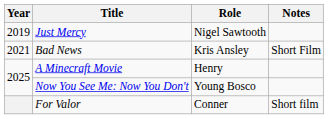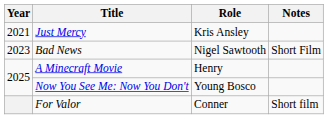 <table class="wikitable sortable">
 <tr>
 <th>Year</th>
 <th>Title</th>
 <th>Role</th>
 <th>Notes</th>
 </tr>
 <tr>
-<td>2019</td>
+<td>2021</td>
 <td><a href='#'><em>Just Mercy</em></a></td>
-<td>Nigel Sawtooth</td>
+<td>Kris Ansley</td>
 <td></td>
 </tr>
 <tr>
-<td>2021</td>
+<td>2023</td>
 <td><em>Bad News</em></td>
-<td>Kris Ansley</td>
+<td>Nigel Sawtooth</td>
 <td>Short Film</td>
 </tr>
 <tr>
 <td rowspan="2">2025</td>
 <td><a href='#'><em>A Minecraft Movie</em></a></td>
 <td>Henry</td>
 <td></td>
 </tr>
 <tr>
 <td><a href='#'><em>Now You See Me: Now You Don't</em></a></td>
 <td>Young Bosco</td>
 <td></td>
 </tr>
 <tr>
 <th></th>
 <td><em>For Valor</em></td>
 <td>Conner</td>
 <td>Short film</td>
 </tr>
 </table>
